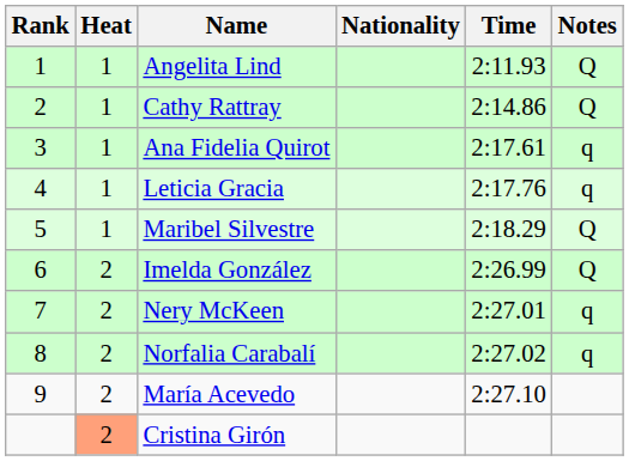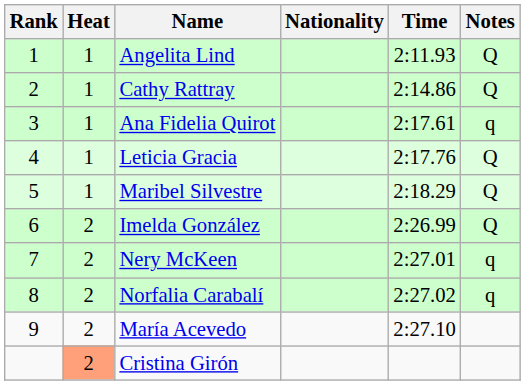 <table class="wikitable sortable" style="text-align:center; font-size:95%">
 <tr>
 <th>Rank</th>
 <th>Heat</th>
 <th>Name</th>
 <th>Nationality</th>
 <th>Time</th>
 <th>Notes</th>
 </tr>
 <tr bgcolor=ccffcc>
 <td>1</td>
 <td>1</td>
 <td align=left><a href='#'>Angelita Lind</a></td>
 <td align=left></td>
 <td>2:11.93</td>
 <td>Q</td>
 </tr>
 <tr bgcolor=ccffcc>
 <td>2</td>
 <td>1</td>
 <td align=left><a href='#'>Cathy Rattray</a></td>
 <td align=left></td>
 <td>2:14.86</td>
 <td>Q</td>
 </tr>
 <tr bgcolor=ccffcc>
 <td>3</td>
 <td>1</td>
 <td align=left><a href='#'>Ana Fidelia Quirot</a></td>
 <td align=left></td>
 <td>2:17.61</td>
 <td>q</td>
 </tr>
 <tr bgcolor=ddffdd>
 <td>4</td>
 <td>1</td>
 <td align=left><a href='#'>Leticia Gracia</a></td>
 <td align=left></td>
 <td>2:17.76</td>
-<td>q</td>
+<td>Q</td>
 </tr>
 <tr bgcolor=ddffdd>
 <td>5</td>
 <td>1</td>
 <td align=left><a href='#'>Maribel Silvestre</a></td>
 <td align=left></td>
 <td>2:18.29</td>
 <td>Q</td>
 </tr>
 <tr bgcolor=ccffcc>
 <td>6</td>
 <td>2</td>
 <td align=left><a href='#'>Imelda González</a></td>
 <td align=left></td>
 <td>2:26.99</td>
 <td>Q</td>
 </tr>
 <tr bgcolor=ccffcc>
 <td>7</td>
 <td>2</td>
 <td align=left><a href='#'>Nery McKeen</a></td>
 <td align=left></td>
 <td>2:27.01</td>
 <td>q</td>
 </tr>
 <tr bgcolor=ccffcc>
 <td>8</td>
 <td>2</td>
 <td align=left><a href='#'>Norfalia Carabalí</a></td>
 <td align=left></td>
 <td>2:27.02</td>
 <td>q</td>
 </tr>
 <tr>
 <td>9</td>
 <td>2</td>
 <td align=left><a href='#'>María Acevedo</a></td>
 <td align=left></td>
 <td>2:27.10</td>
 <td></td>
 </tr>
 <tr>
 <td></td>
 <td style="background: lightsalmon;">2</td>
 <td align=left><a href='#'>Cristina Girón</a></td>
 <td align=left></td>
 <td></td>
 <td></td>
 </tr>
 </table>
